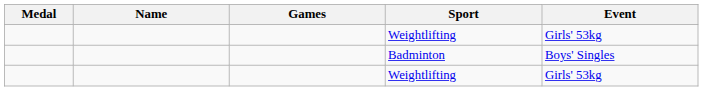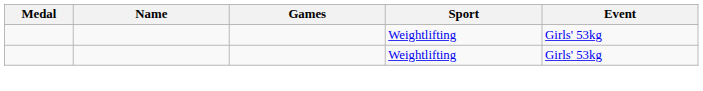 <table class="wikitable sortable">
 <tr>
 <th style="width:5em">Medal</th>
 <th style="width:12em">Name</th>
 <th style="width:12em">Games</th>
 <th style="width:12em">Sport</th>
 <th style="width:12em">Event</th>
 </tr>
 <tr>
 <td></td>
 <td></td>
 <td></td>
 <td> <a href='#'>Weightlifting</a></td>
 <td><a href='#'>Girls' 53kg</a></td>
 </tr>
 <tr>
 <td></td>
 <td></td>
 <td></td>
-<td> <a href='#'>Badminton</a></td>
-<td><a href='#'>Boys' Singles</a></td>
-</tr>
-<tr>
-<td></td>
-<td></td>
-<td></td>
 <td> <a href='#'>Weightlifting</a></td>
 <td><a href='#'>Girls' 53kg</a></td>
 </tr>
 </table>
